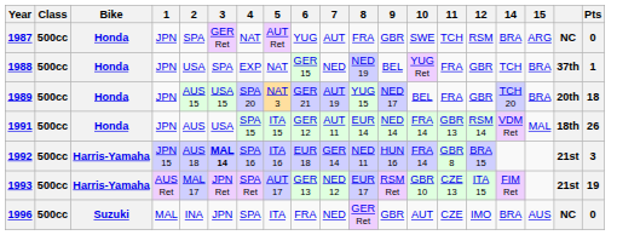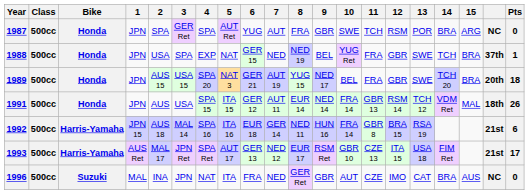 <table class="wikitable" style="text-align:center; font-size:90%;">
 <tr>
 <th>Year</th>
 <th>Class</th>
 <th>Bike</th>
 <th>1</th>
 <th>2</th>
 <th>3</th>
 <th>4</th>
 <th>5</th>
 <th>6</th>
 <th>7</th>
 <th>8</th>
 <th>9</th>
 <th>10</th>
 <th>11</th>
 <th>12</th>
+<th>13</th>
 <th>14</th>
 <th>15</th>
 <th></th>
 <th>Pts</th>
 </tr>
 <tr>
 <th><a href='#'>1987</a></th>
 <th>500cc</th>
 <th><a href='#'>Honda</a></th>
 <td><a href='#'>JPN</a></td>
 <td><a href='#'>SPA</a></td>
 <td style="background:#EFCFFF;"><a href='#'>GER</a><br><small>Ret</small></td>
-<td><a href='#'>NAT</a></td>
+<td><a href='#'>SPA</a></td>
 <td style="background:#EFCFFF;"><a href='#'>AUT</a><br><small>Ret</small></td>
 <td><a href='#'>YUG</a></td>
 <td><a href='#'>AUT</a></td>
 <td><a href='#'>FRA</a></td>
 <td><a href='#'>GBR</a></td>
 <td><a href='#'>SWE</a></td>
 <td><a href='#'>TCH</a></td>
 <td><a href='#'>RSM</a></td>
+<td><a href='#'>POR</a></td>
 <td><a href='#'>BRA</a></td>
 <td><a href='#'>ARG</a></td>
 <th>NC</th>
 <th>0</th>
 </tr>
 <tr>
 <th><a href='#'>1988</a></th>
 <th>500cc</th>
 <th><a href='#'>Honda</a></th>
 <td><a href='#'>JPN</a></td>
 <td><a href='#'>USA</a></td>
 <td><a href='#'>SPA</a></td>
 <td><a href='#'>EXP</a></td>
 <td><a href='#'>NAT</a></td>
 <td style="background:#DFFFDF;"><a href='#'>GER</a><br><small>15</small></td>
 <td><a href='#'>NED</a></td>
 <td style="background:#CFCFFF;"><a href='#'>NED</a><br><small>19</small></td>
 <td><a href='#'>BEL</a></td>
 <td style="background:#EFCFFF;"><a href='#'>YUG</a><br><small>Ret</small></td>
 <td><a href='#'>FRA</a></td>
 <td><a href='#'>GBR</a></td>
+<td><a href='#'>SWE</a></td>
 <td><a href='#'>TCH</a></td>
 <td><a href='#'>BRA</a></td>
 <th>37th</th>
 <th>1</th>
 </tr>
 <tr>
 <th><a href='#'>1989</a></th>
 <th>500cc</th>
 <th><a href='#'>Honda</a></th>
 <td><a href='#'>JPN</a></td>
 <td style="background:#DFFFDF;"><a href='#'>AUS</a><br><small>15</small></td>
 <td style="background:#DFFFDF;"><a href='#'>USA</a><br><small>15</small></td>
 <td style="background:#CFCFFF;"><a href='#'>SPA</a><br><small>20</small></td>
 <td style="background:#FFDF9F;"><a href='#'>NAT</a><br><small>3</small></td>
 <td style="background:#CFCFFF;"><a href='#'>GER</a><br><small>21</small></td>
 <td style="background:#CFCFFF;"><a href='#'>AUT</a><br><small>19</small></td>
 <td style="background:#DFFFDF;"><a href='#'>YUG</a><br><small>15</small></td>
 <td style="background:#CFCFFF;"><a href='#'>NED</a><br><small>17</small></td>
 <td><a href='#'>BEL</a></td>
 <td><a href='#'>FRA</a></td>
 <td><a href='#'>GBR</a></td>
+<td><a href='#'>SWE</a></td>
 <td style="background:#CFCFFF;"><a href='#'>TCH</a><br><small>20</small></td>
 <td><a href='#'>BRA</a></td>
 <th>20th</th>
 <th>18</th>
 </tr>
 <tr>
 <th><a href='#'>1991</a></th>
 <th>500cc</th>
 <th><a href='#'>Honda</a></th>
 <td><a href='#'>JPN</a></td>
 <td><a href='#'>AUS</a></td>
 <td><a href='#'>USA</a></td>
 <td style="background:#DFFFDF;"><a href='#'>SPA</a><br><small>15</small></td>
 <td style="background:#DFFFDF;"><a href='#'>ITA</a><br><small>15</small></td>
 <td style="background:#DFFFDF;"><a href='#'>GER</a><br><small>12</small></td>
 <td style="background:#DFFFDF;"><a href='#'>AUT</a><br><small>11</small></td>
 <td style="background:#DFFFDF;"><a href='#'>EUR</a><br><small>14</small></td>
 <td style="background:#DFFFDF;"><a href='#'>NED</a><br><small>14</small></td>
 <td style="background:#DFFFDF;"><a href='#'>FRA</a><br><small>14</small></td>
 <td style="background:#DFFFDF;"><a href='#'>GBR</a><br><small>13</small></td>
 <td style="background:#DFFFDF;"><a href='#'>RSM</a><br><small>14</small></td>
+<td style="background:#DFFFDF;"><a href='#'>TCH</a><br><small>12</small></td>
 <td style="background:#EFCFFF;"><a href='#'>VDM</a><br><small>Ret</small></td>
 <td><a href='#'>MAL</a></td>
 <th>18th</th>
 <th>26</th>
 </tr>
 <tr>
 <th><a href='#'>1992</a></th>
 <th>500cc</th>
 <th><a href='#'>Harris-Yamaha</a></th>
 <td style="background:#CFCFFF;"><a href='#'>JPN</a><br><small>15</small></td>
 <td style="background:#CFCFFF;"><a href='#'>AUS</a><br><small>18</small></td>
-<td style="background:#CFCFFF;"><strong><a href='#'>MAL</a><br><small>14</small></strong></td>
+<td style="background:#CFCFFF;"><a href='#'>MAL</a><br><small>14</small></td>
 <td style="background:#CFCFFF;"><a href='#'>SPA</a><br><small>16</small></td>
 <td style="background:#CFCFFF;"><a href='#'>ITA</a><br><small>16</small></td>
 <td style="background:#CFCFFF;"><a href='#'>EUR</a><br><small>18</small></td>
 <td style="background:#CFCFFF;"><a href='#'>GER</a><br><small>14</small></td>
 <td style="background:#CFCFFF;"><a href='#'>NED</a><br><small>11</small></td>
 <td style="background:#CFCFFF;"><a href='#'>HUN</a><br><small>16</small></td>
 <td style="background:#CFCFFF;"><a href='#'>FRA</a><br><small>14</small></td>
 <td style="background:#DFFFDF;"><a href='#'>GBR</a><br><small>8</small></td>
 <td style="background:#CFCFFF;"><a href='#'>BRA</a><br><small>15</small></td>
+<td style="background:#CFCFFF;"><a href='#'>RSA</a><br><small>19</small></td>
 <td></td>
 <td></td>
 <th>21st</th>
-<th>3</th>
+<th>6</th>
 </tr>
 <tr>
 <th><a href='#'>1993</a></th>
 <th>500cc</th>
 <th><a href='#'>Harris-Yamaha</a></th>
 <td style="background:#EFCFFF;"><a href='#'>AUS</a><br><small>Ret</small></td>
 <td style="background:#CFCFFF;"><a href='#'>MAL</a><br><small>17</small></td>
 <td style="background:#EFCFFF;"><a href='#'>JPN</a><br><small>Ret</small></td>
 <td style="background:#EFCFFF;"><a href='#'>SPA</a><br><small>Ret</small></td>
 <td style="background:#CFCFFF;"><a href='#'>AUT</a><br><small>17</small></td>
 <td style="background:#DFFFDF;"><a href='#'>GER</a><br><small>13</small></td>
 <td style="background:#DFFFDF;"><a href='#'>NED</a><br><small>12</small></td>
 <td style="background:#CFCFFF;"><a href='#'>EUR</a><br><small>17</small></td>
 <td style="background:#EFCFFF;"><a href='#'>RSM</a><br><small>Ret</small></td>
 <td style="background:#DFFFDF;"><a href='#'>GBR</a><br><small>10</small></td>
 <td style="background:#DFFFDF;"><a href='#'>CZE</a><br><small>13</small></td>
 <td style="background:#DFFFDF;"><a href='#'>ITA</a><br><small>15</small></td>
+<td style="background:#CFCFFF;"><a href='#'>USA</a><br><small>18</small></td>
 <td style="background:#EFCFFF;"><a href='#'>FIM</a><br><small>Ret</small></td>
 <td></td>
 <th>21st</th>
-<th>19</th>
+<th>17</th>
 </tr>
 <tr>
 <th><a href='#'>1996</a></th>
 <th>500cc</th>
 <th><a href='#'>Suzuki</a></th>
 <td><a href='#'>MAL</a></td>
 <td><a href='#'>INA</a></td>
 <td><a href='#'>JPN</a></td>
-<td><a href='#'>SPA</a></td>
+<td><a href='#'>NAT</a></td>
 <td><a href='#'>ITA</a></td>
 <td><a href='#'>FRA</a></td>
 <td><a href='#'>NED</a></td>
 <td style="background:#EFCFFF;"><a href='#'>GER</a><br><small>Ret</small></td>
 <td><a href='#'>GBR</a></td>
 <td><a href='#'>AUT</a></td>
 <td><a href='#'>CZE</a></td>
 <td><a href='#'>IMO</a></td>
+<td><a href='#'>CAT</a></td>
 <td><a href='#'>BRA</a></td>
 <td><a href='#'>AUS</a></td>
 <th>NC</th>
 <th>0</th>
 </tr>
 </table>
